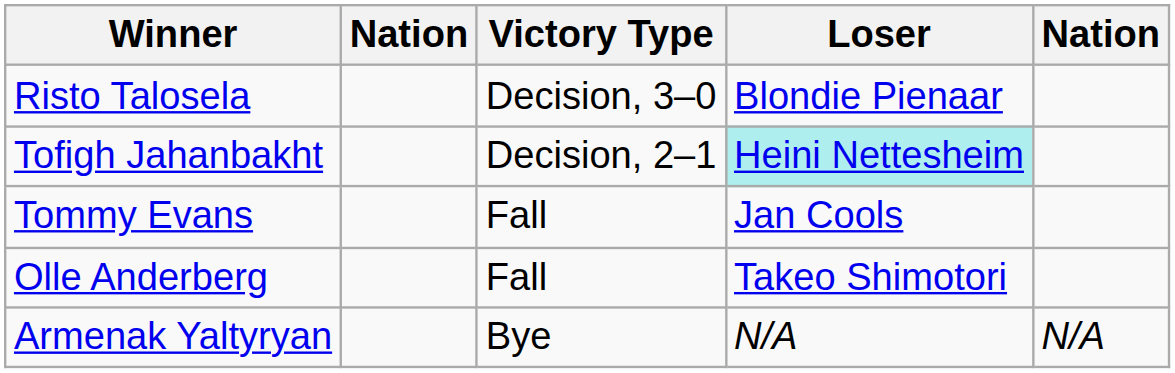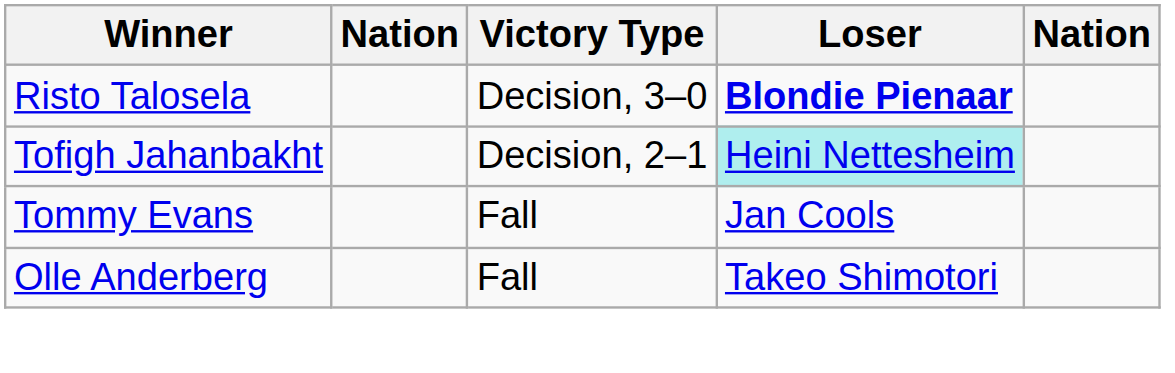 <table class="wikitable sortable" style="text-align:left;">
 <tr>
 <th>Winner</th>
 <th>Nation</th>
 <th>Victory Type</th>
 <th>Loser</th>
 <th>Nation</th>
 </tr>
 <tr>
 <td><a href='#'>Risto Talosela</a></td>
 <td></td>
 <td>Decision, 3–0</td>
-<td><a href='#'>Blondie Pienaar</a></td>
+<td><strong><a href='#'>Blondie Pienaar</a></strong></td>
 <td></td>
 </tr>
 <tr>
 <td><a href='#'>Tofigh Jahanbakht</a></td>
 <td></td>
 <td>Decision, 2–1</td>
 <td style="background: paleturquoise;"><a href='#'>Heini Nettesheim</a></td>
 <td></td>
 </tr>
 <tr>
 <td><a href='#'>Tommy Evans</a></td>
 <td></td>
 <td>Fall</td>
 <td><a href='#'>Jan Cools</a></td>
 <td></td>
 </tr>
 <tr>
 <td><a href='#'>Olle Anderberg</a></td>
 <td></td>
 <td>Fall</td>
 <td><a href='#'>Takeo Shimotori</a></td>
 <td></td>
 </tr>
-<tr>
-<td><a href='#'>Armenak Yaltyryan</a></td>
-<td></td>
-<td>Bye</td>
-<td><em>N/A</em></td>
-<td><em>N/A</em></td>
-</tr>
 </table>
